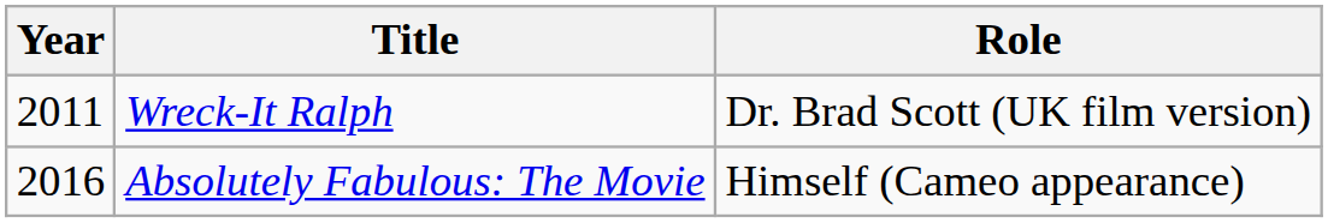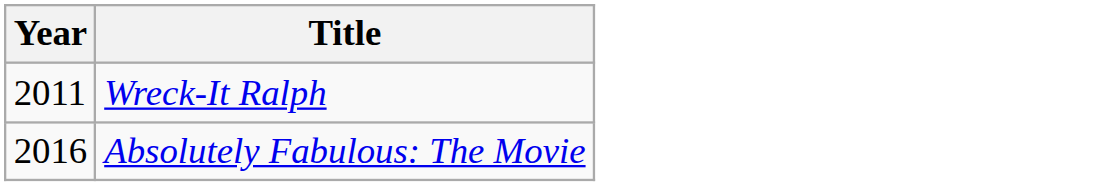 <table class="wikitable">
 <tr>
 <th>Year</th>
 <th>Title</th>
-<th>Role</th>
 </tr>
 <tr>
 <td>2011</td>
 <td><em><a href='#'>Wreck-It Ralph</a></em></td>
-<td>Dr. Brad Scott (UK film version)</td>
 </tr>
 <tr>
 <td>2016</td>
 <td><em><a href='#'>Absolutely Fabulous: The Movie</a></em></td>
-<td>Himself (Cameo appearance)</td>
 </tr>
 </table>
